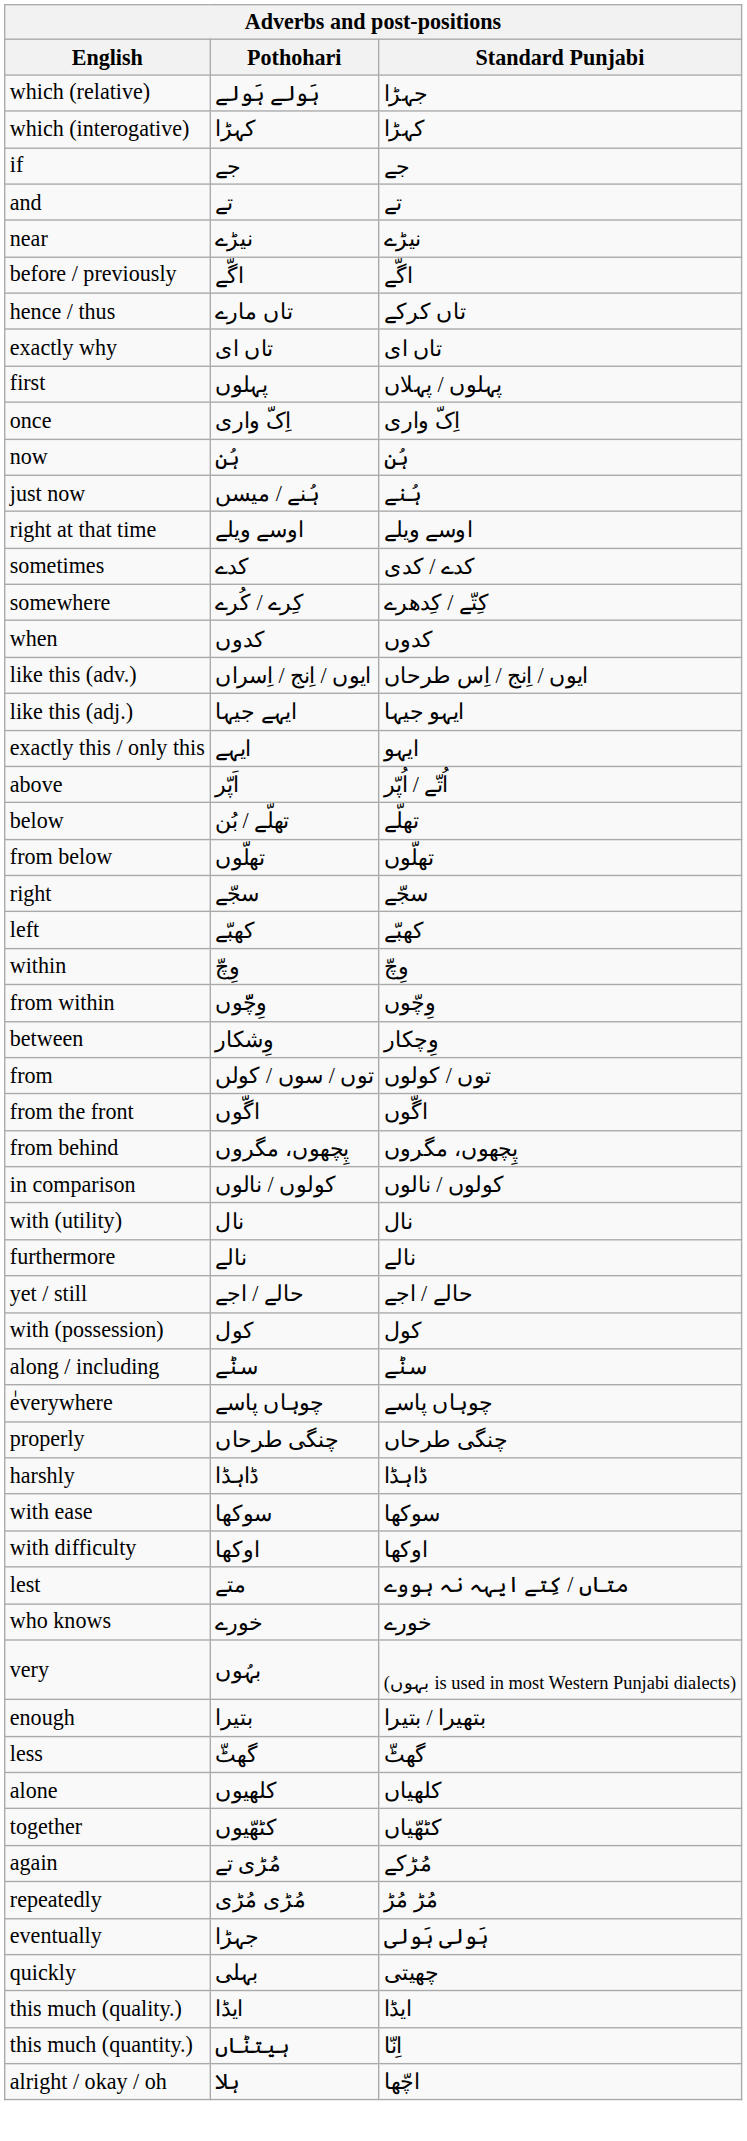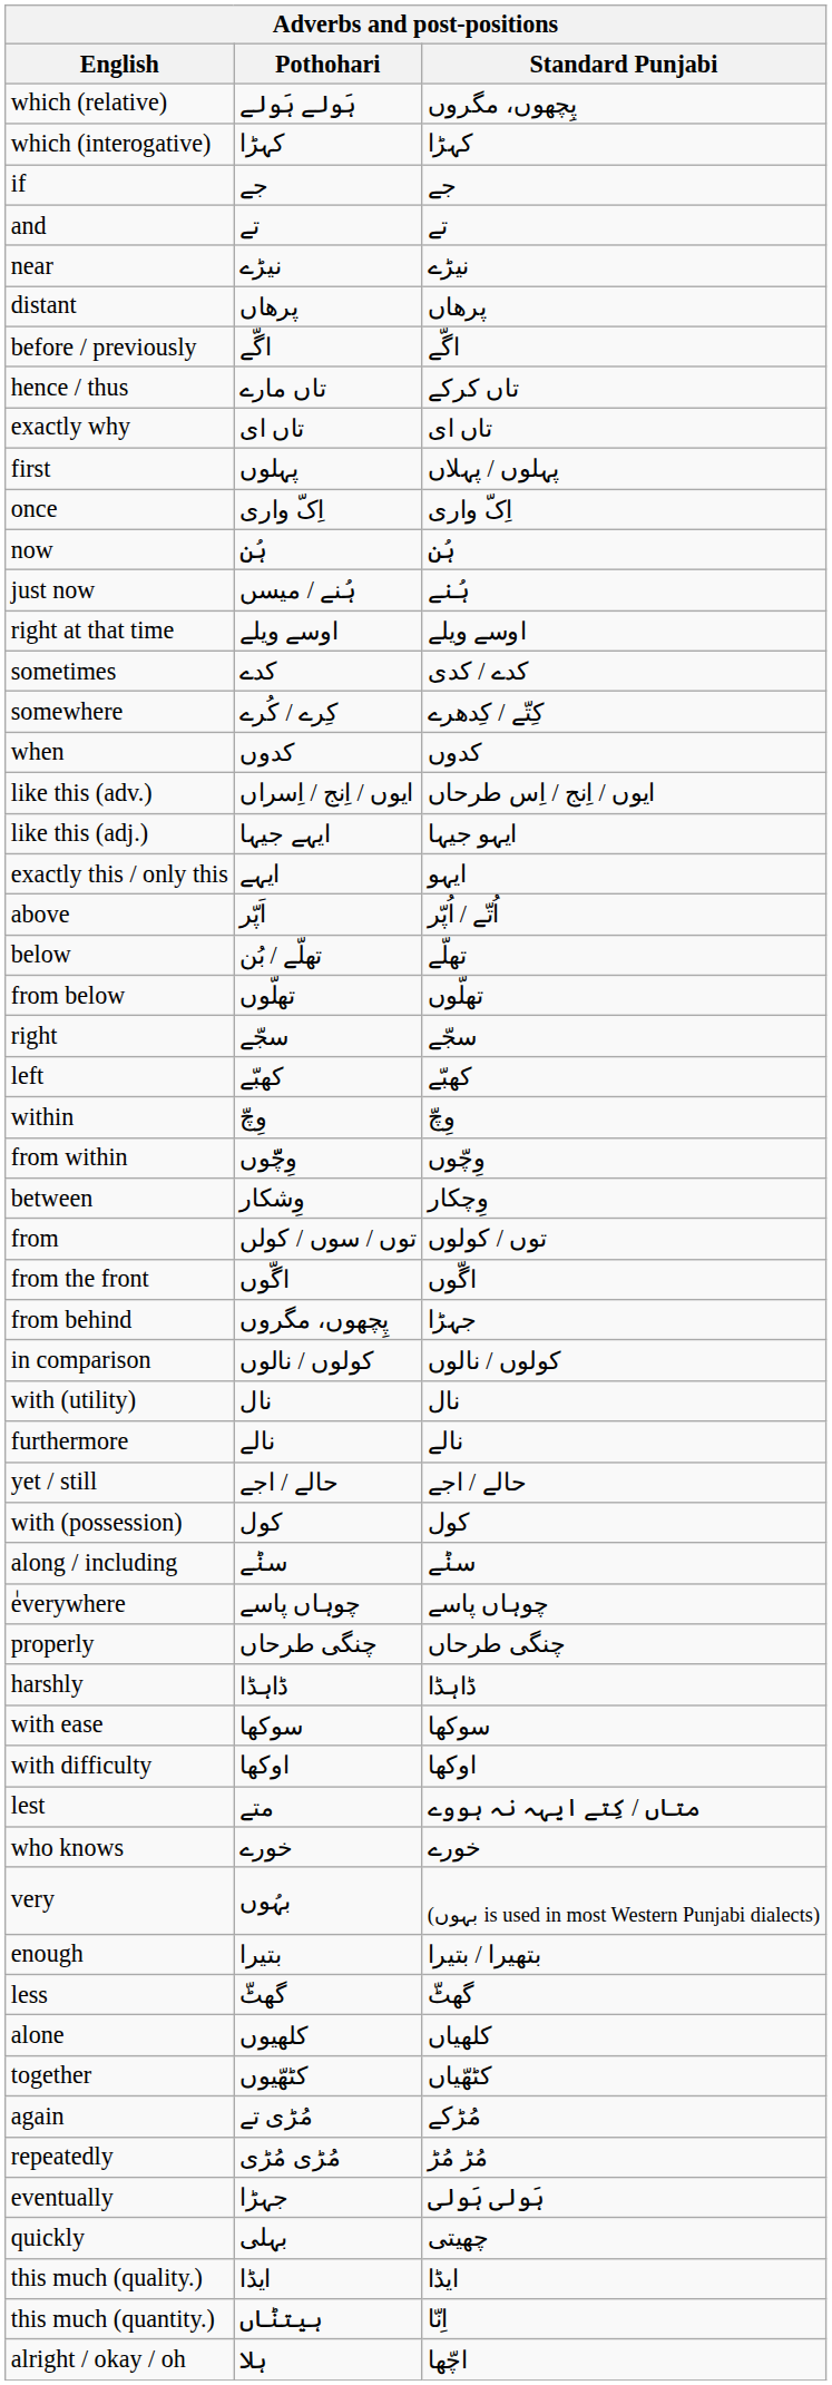 <table class="wikitable mw-collapsible mw-collapsed">
 <tr>
 <th colspan="3">Adverbs and post-positions</th>
 </tr>
 <tr>
 <th>English</th>
 <th>Pothohari</th>
 <th>Standard Punjabi</th>
 </tr>
 <tr>
 <td>which (relative)</td>
 <td>ہَولے ہَولے</td>
-<td>جہڑا</td>
+<td>پِچھوں، مگروں</td>
 </tr>
 <tr>
 <td>which (interogative)</td>
 <td>کہڑا</td>
 <td>کہڑا</td>
 </tr>
 <tr>
 <td>if</td>
 <td>جے</td>
 <td>جے</td>
 </tr>
 <tr>
 <td>and</td>
 <td>تے</td>
 <td>تے</td>
 </tr>
 <tr>
 <td>near</td>
 <td>نیڑے</td>
 <td>نیڑے</td>
+</tr>
+<tr>
+<td>distant</td>
+<td>پرھاں</td>
+<td>پرھاں</td>
 </tr>
 <tr>
 <td>before / previously</td>
 <td>اگّے</td>
 <td>اگّے</td>
 </tr>
 <tr>
 <td>hence / thus</td>
 <td>تاں مارے</td>
 <td>تاں کرکے</td>
 </tr>
 <tr>
 <td>exactly why</td>
 <td>تاں ای</td>
 <td>تاں ای</td>
 </tr>
 <tr>
 <td>first</td>
 <td>پہلوں</td>
 <td>پہلوں / پہلاں</td>
 </tr>
 <tr>
 <td>once</td>
 <td>اِکّ واری</td>
 <td>اِکّ واری</td>
 </tr>
 <tr>
 <td>now</td>
 <td>ہُن</td>
 <td>ہُن</td>
 </tr>
 <tr>
 <td>just now</td>
 <td>ہُنے / میسں</td>
 <td>ہُنے</td>
 </tr>
 <tr>
 <td>right at that time</td>
 <td>اوسے ویلے</td>
 <td>اوسے ویلے</td>
 </tr>
 <tr>
 <td>sometimes</td>
 <td>کدے</td>
 <td>کدے / کدی</td>
 </tr>
 <tr>
 <td>somewhere</td>
 <td>کِرے / کُرے</td>
 <td>کِتّے / کِدھرے</td>
 </tr>
 <tr>
 <td>when</td>
 <td>کدوں</td>
 <td>کدوں</td>
 </tr>
 <tr>
 <td>like this (adv.)</td>
 <td>ایوں / اِنج / اِسراں</td>
 <td>ایوں / اِنج / اِس طرحاں</td>
 </tr>
 <tr>
 <td>like this (adj.)</td>
 <td>ایہے جیہا</td>
 <td>ایہو جیہا</td>
 </tr>
 <tr>
 <td>exactly this / only this</td>
 <td>ایہے</td>
 <td>ایہو</td>
 </tr>
 <tr>
 <td>above</td>
 <td>اَپّر</td>
 <td>اُتّے / اُپّر</td>
 </tr>
 <tr>
 <td>below</td>
 <td>تھلّے / بُن</td>
 <td>تھلّے</td>
 </tr>
 <tr>
 <td>from below</td>
 <td>تھلّوں</td>
 <td>تھلّوں</td>
 </tr>
 <tr>
 <td>right</td>
 <td>سجّے</td>
 <td>سجّے</td>
 </tr>
 <tr>
 <td>left</td>
 <td>کھبّے</td>
 <td>کھبّے</td>
 </tr>
 <tr>
 <td>within</td>
 <td>وِچّ</td>
 <td>وِچّ</td>
 </tr>
 <tr>
 <td>from within</td>
 <td>وِچّّوں</td>
 <td>وِچّوں</td>
 </tr>
 <tr>
 <td>between</td>
 <td>وِشکار</td>
 <td>وِچکار</td>
 </tr>
 <tr>
 <td>from</td>
 <td>توں / سوں / کولں</td>
 <td>توں / کولوں</td>
 </tr>
 <tr>
 <td>from the front</td>
 <td>اگّوں</td>
 <td>اگّوں</td>
 </tr>
 <tr>
 <td>from behind</td>
 <td>پِچھوں، مگروں</td>
-<td>پِچھوں، مگروں</td>
+<td>جہڑا</td>
 </tr>
 <tr>
 <td>in comparison</td>
 <td>کولوں / نالوں</td>
 <td>کولوں / نالوں</td>
 </tr>
 <tr>
 <td>with (utility)</td>
 <td>نال</td>
 <td>نال</td>
 </tr>
 <tr>
 <td>furthermore</td>
 <td>نالے</td>
 <td>نالے</td>
 </tr>
 <tr>
 <td>yet / still</td>
 <td>حالے / اجے</td>
 <td>حالے / اجے</td>
 </tr>
 <tr>
 <td>with (possession)</td>
 <td>کول</td>
 <td>کول</td>
 </tr>
 <tr>
 <td>along / including</td>
 <td>سݨے</td>
 <td>سݨے</td>
 </tr>
 <tr>
 <td>ٰeverywhere</td>
 <td>چوہاں پاسے</td>
 <td>چوہاں پاسے</td>
 </tr>
 <tr>
 <td>properly</td>
 <td>چنگی طرحاں</td>
 <td>چنگی طرحاں</td>
 </tr>
 <tr>
 <td>harshly</td>
 <td>ڈاہڈا</td>
 <td>ڈاہڈا</td>
 </tr>
 <tr>
 <td>with ease</td>
 <td>سوکھا</td>
 <td>سوکھا</td>
 </tr>
 <tr>
 <td>with difficulty</td>
 <td>اوکھا</td>
 <td>اوکھا</td>
 </tr>
 <tr>
 <td>lest</td>
 <td>متے</td>
 <td>متاں / کِتے ایہہ نہ ہووے</td>
 </tr>
 <tr>
 <td>who knows</td>
 <td>خورے</td>
 <td>خورے</td>
 </tr>
 <tr>
 <td>very</td>
 <td>بہُوں</td>
 <td><br><small>(بہوں is used in most Western Punjabi dialects)</small></td>
 </tr>
 <tr>
 <td>enough</td>
 <td>بتیرا</td>
 <td>بتھیرا / بتیرا</td>
 </tr>
 <tr>
 <td>less</td>
 <td>گھٹّ</td>
 <td>گھٹّ</td>
 </tr>
 <tr>
 <td>alone</td>
 <td>کلھیوں</td>
 <td>کلھیاں   </td>
 </tr>
 <tr>
 <td>together</td>
 <td>کٹھّیوں</td>
 <td>کٹھّیاں</td>
 </tr>
 <tr>
 <td>again</td>
 <td>مُڑی تے</td>
 <td>مُڑکے</td>
 </tr>
 <tr>
 <td>repeatedly</td>
 <td>مُڑی مُڑی</td>
 <td>مُڑ مُڑ</td>
 </tr>
 <tr>
 <td>eventually</td>
 <td>جہڑا</td>
 <td>ہَولی ہَولی</td>
 </tr>
 <tr>
 <td>quickly</td>
 <td>بہلی</td>
 <td>چھیتی</td>
 </tr>
 <tr>
 <td>this much (quality.)</td>
 <td>ایڈا</td>
 <td>ایڈا</td>
 </tr>
 <tr>
 <td>this much (quantity.)</td>
 <td>ہیتݨاں</td>
 <td>اِنّا</td>
 </tr>
 <tr>
 <td>alright / okay / oh</td>
 <td>ہلا</td>
 <td>اچّھا</td>
 </tr>
 </table>
